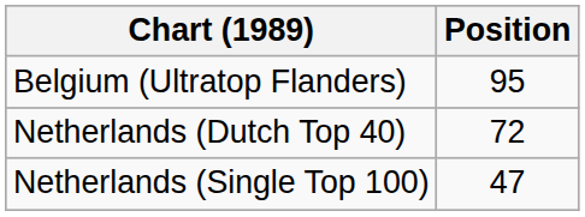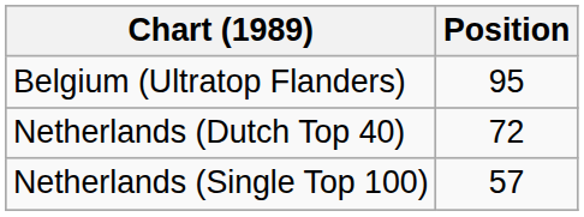 <table class="wikitable sortable">
 <tr>
 <th>Chart (1989)</th>
 <th>Position</th>
 </tr>
 <tr>
 <td>Belgium (Ultratop Flanders)</td>
 <td align="center">95</td>
 </tr>
 <tr>
 <td>Netherlands (Dutch Top 40)</td>
 <td align="center">72</td>
 </tr>
 <tr>
 <td>Netherlands (Single Top 100)</td>
-<td align="center">47</td>
+<td align="center">57</td>
 </tr>
 </table>
